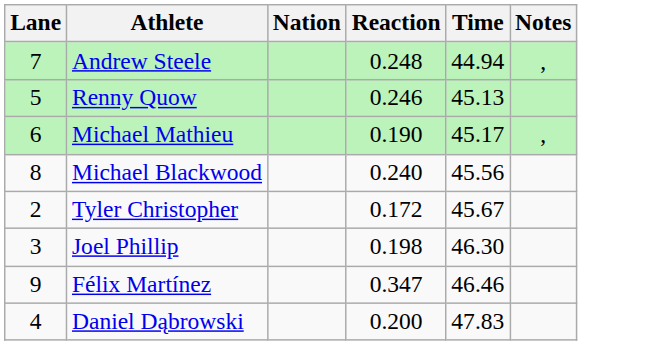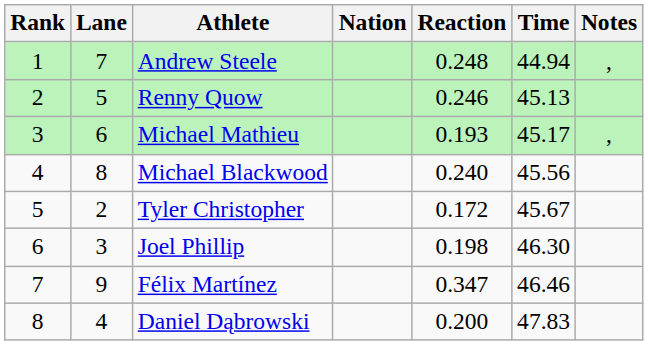 <table class="wikitable sortable" style="text-align:center">
 <tr>
+<th>Rank</th>
 <th>Lane</th>
 <th>Athlete</th>
 <th>Nation</th>
 <th>Reaction</th>
 <th>Time</th>
 <th>Notes</th>
 </tr>
 <tr bgcolor=bbf3bb>
+<td>1</td>
 <td>7</td>
 <td align=left><a href='#'>Andrew Steele</a></td>
 <td align=left></td>
 <td>0.248</td>
 <td>44.94</td>
 <td>, </td>
 </tr>
 <tr bgcolor=bbf3bb>
+<td>2</td>
 <td>5</td>
 <td align=left><a href='#'>Renny Quow</a></td>
 <td align=left></td>
 <td>0.246</td>
 <td>45.13</td>
 <td></td>
 </tr>
 <tr bgcolor=bbf3bb>
+<td>3</td>
 <td>6</td>
 <td align=left><a href='#'>Michael Mathieu</a></td>
 <td align=left></td>
-<td>0.190</td>
+<td>0.193</td>
 <td>45.17</td>
 <td>, </td>
 </tr>
 <tr>
+<td>4</td>
 <td>8</td>
 <td align=left><a href='#'>Michael Blackwood</a></td>
 <td align=left></td>
 <td>0.240</td>
 <td>45.56</td>
 <td></td>
 </tr>
 <tr>
+<td>5</td>
 <td>2</td>
 <td align=left><a href='#'>Tyler Christopher</a></td>
 <td align=left></td>
 <td>0.172</td>
 <td>45.67</td>
 <td></td>
 </tr>
 <tr>
+<td>6</td>
 <td>3</td>
 <td align=left><a href='#'>Joel Phillip</a></td>
 <td align=left></td>
 <td>0.198</td>
 <td>46.30</td>
 <td></td>
 </tr>
 <tr>
+<td>7</td>
 <td>9</td>
 <td align=left><a href='#'>Félix Martínez</a></td>
 <td align=left></td>
 <td>0.347</td>
 <td>46.46</td>
 <td></td>
 </tr>
 <tr>
+<td>8</td>
 <td>4</td>
 <td align=left><a href='#'>Daniel Dąbrowski</a></td>
 <td align=left></td>
 <td>0.200</td>
 <td>47.83</td>
 <td></td>
 </tr>
 </table>
